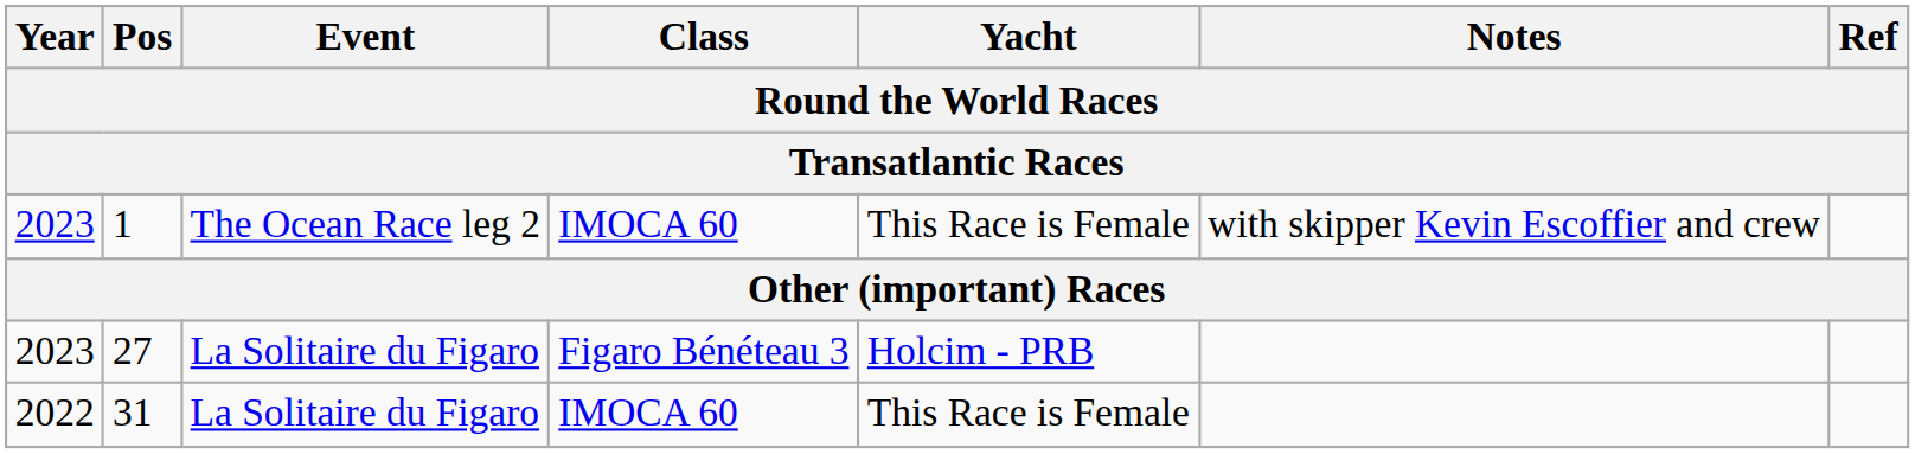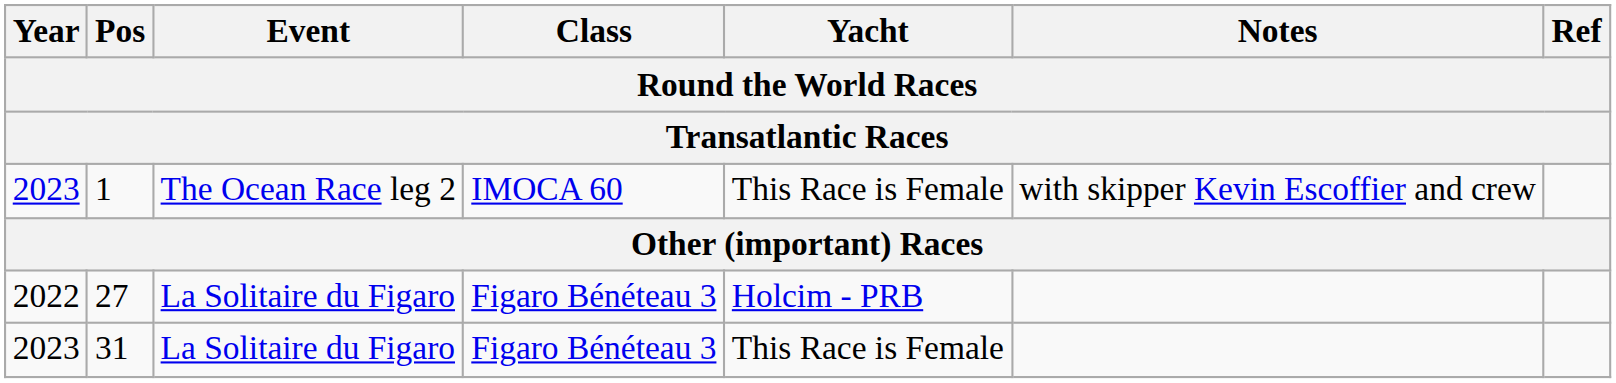 <table class="wikitable sortable">
 <tr>
 <th>Year</th>
 <th>Pos</th>
 <th>Event</th>
 <th>Class</th>
 <th>Yacht</th>
 <th>Notes</th>
 <th>Ref</th>
 </tr>
 <tr>
 <th colspan="7"><strong>Round the World Races</strong></th>
 </tr>
 <tr>
 <th colspan="7"><strong>Transatlantic Races</strong></th>
 </tr>
 <tr>
 <td><a href='#'>2023</a></td>
 <td>1</td>
 <td><a href='#'>The Ocean Race</a> leg 2</td>
 <td><a href='#'>IMOCA 60</a></td>
 <td>This Race is Female</td>
 <td>with skipper <a href='#'>Kevin Escoffier</a> and crew</td>
 <td></td>
 </tr>
 <tr>
 <th colspan="7"><strong>Other (important) Races</strong></th>
 </tr>
 <tr>
-<td>2023</td>
+<td>2022</td>
 <td>27</td>
 <td><a href='#'>La Solitaire du Figaro</a></td>
 <td><a href='#'>Figaro Bénéteau 3</a></td>
 <td><a href='#'>Holcim - PRB</a></td>
 <td></td>
 <td></td>
 </tr>
 <tr>
-<td>2022</td>
+<td>2023</td>
 <td>31</td>
 <td><a href='#'>La Solitaire du Figaro</a></td>
-<td><a href='#'>IMOCA 60</a></td>
+<td><a href='#'>Figaro Bénéteau 3</a></td>
 <td>This Race is Female</td>
 <td></td>
 <td></td>
 </tr>
 </table>
